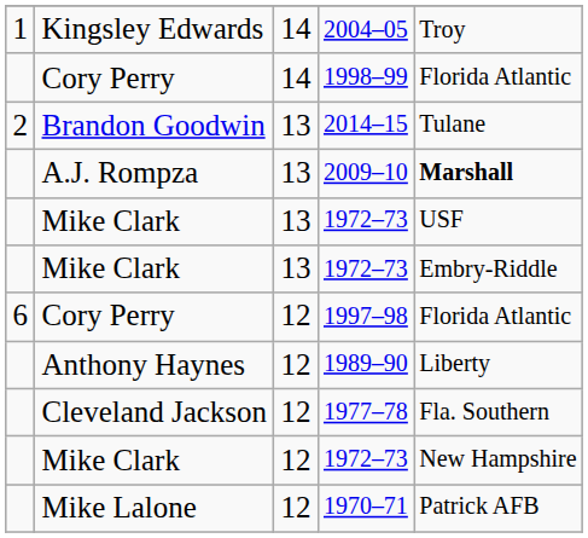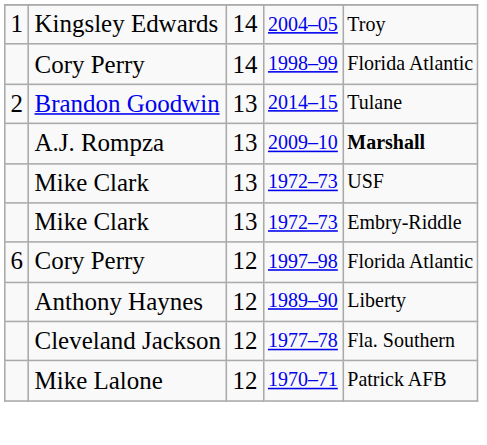 <table class="wikitable">
 <tr>
 </tr>
 <tr>
 <td>1</td>
 <td>Kingsley Edwards</td>
 <td>14</td>
 <td style="font-size:80%;"><a href='#'>2004–05</a></td>
 <td style="font-size:80%;">Troy</td>
 </tr>
 <tr>
 <td></td>
 <td>Cory Perry</td>
 <td>14</td>
 <td style="font-size:80%;"><a href='#'>1998–99</a></td>
 <td style="font-size:80%;">Florida Atlantic</td>
 </tr>
 <tr>
 <td>2</td>
 <td><a href='#'>Brandon Goodwin</a></td>
 <td>13</td>
 <td style="font-size:80%;"><a href='#'>2014–15</a></td>
 <td style="font-size:80%;">Tulane</td>
 </tr>
 <tr>
 <td></td>
 <td>A.J. Rompza</td>
 <td>13</td>
 <td style="font-size:80%;"><a href='#'>2009–10</a></td>
 <td style="font-size:80%;"><strong>Marshall</strong></td>
 </tr>
 <tr>
 <td></td>
 <td>Mike Clark</td>
 <td>13</td>
 <td style="font-size:80%;"><a href='#'>1972–73</a></td>
 <td style="font-size:80%;">USF</td>
 </tr>
 <tr>
 <td></td>
 <td>Mike Clark</td>
 <td>13</td>
 <td style="font-size:80%;"><a href='#'>1972–73</a></td>
 <td style="font-size:80%;">Embry-Riddle</td>
 </tr>
 <tr>
 <td>6</td>
 <td>Cory Perry</td>
 <td>12</td>
 <td style="font-size:80%;"><a href='#'>1997–98</a></td>
 <td style="font-size:80%;">Florida Atlantic</td>
 </tr>
 <tr>
 <td></td>
 <td>Anthony Haynes</td>
 <td>12</td>
 <td style="font-size:80%;"><a href='#'>1989–90</a></td>
 <td style="font-size:80%;">Liberty</td>
 </tr>
 <tr>
 <td></td>
 <td>Cleveland Jackson</td>
 <td>12</td>
 <td style="font-size:80%;"><a href='#'>1977–78</a></td>
 <td style="font-size:80%;">Fla. Southern</td>
 </tr>
 <tr>
 <td></td>
-<td>Mike Clark</td>
-<td>12</td>
-<td style="font-size:80%;"><a href='#'>1972–73</a></td>
-<td style="font-size:80%;">New Hampshire</td>
-</tr>
-<tr>
-<td></td>
 <td>Mike Lalone</td>
 <td>12</td>
 <td style="font-size:80%;"><a href='#'>1970–71</a></td>
 <td style="font-size:80%;">Patrick AFB</td>
 </tr>
 </table>
